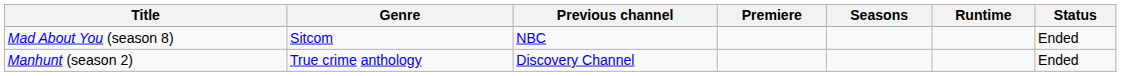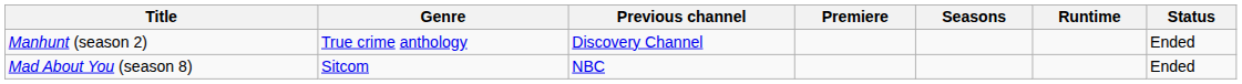 <table class="wikitable sortable" style="width:100%;">
 <tr>
 <th>Title</th>
 <th>Genre</th>
 <th>Previous channel</th>
 <th>Premiere</th>
 <th>Seasons</th>
 <th>Runtime</th>
 <th>Status</th>
 </tr>
 <tr>
+<td><em><a href='#'>Manhunt</a></em> (season 2)</td>
+<td><a href='#'>True crime</a> <a href='#'>anthology</a></td>
+<td><a href='#'>Discovery Channel</a></td>
+<td></td>
+<td></td>
+<td></td>
+<td>Ended</td>
+</tr>
+<tr>
 <td><em><a href='#'>Mad About You</a></em> (season 8)</td>
 <td><a href='#'>Sitcom</a></td>
 <td><a href='#'>NBC</a></td>
 <td></td>
 <td></td>
 <td></td>
 <td>Ended</td>
 </tr>
-<tr>
-<td><em><a href='#'>Manhunt</a></em> (season 2)</td>
-<td><a href='#'>True crime</a> <a href='#'>anthology</a></td>
-<td><a href='#'>Discovery Channel</a></td>
-<td></td>
-<td></td>
-<td></td>
-<td>Ended</td>
-</tr>
 </table>
